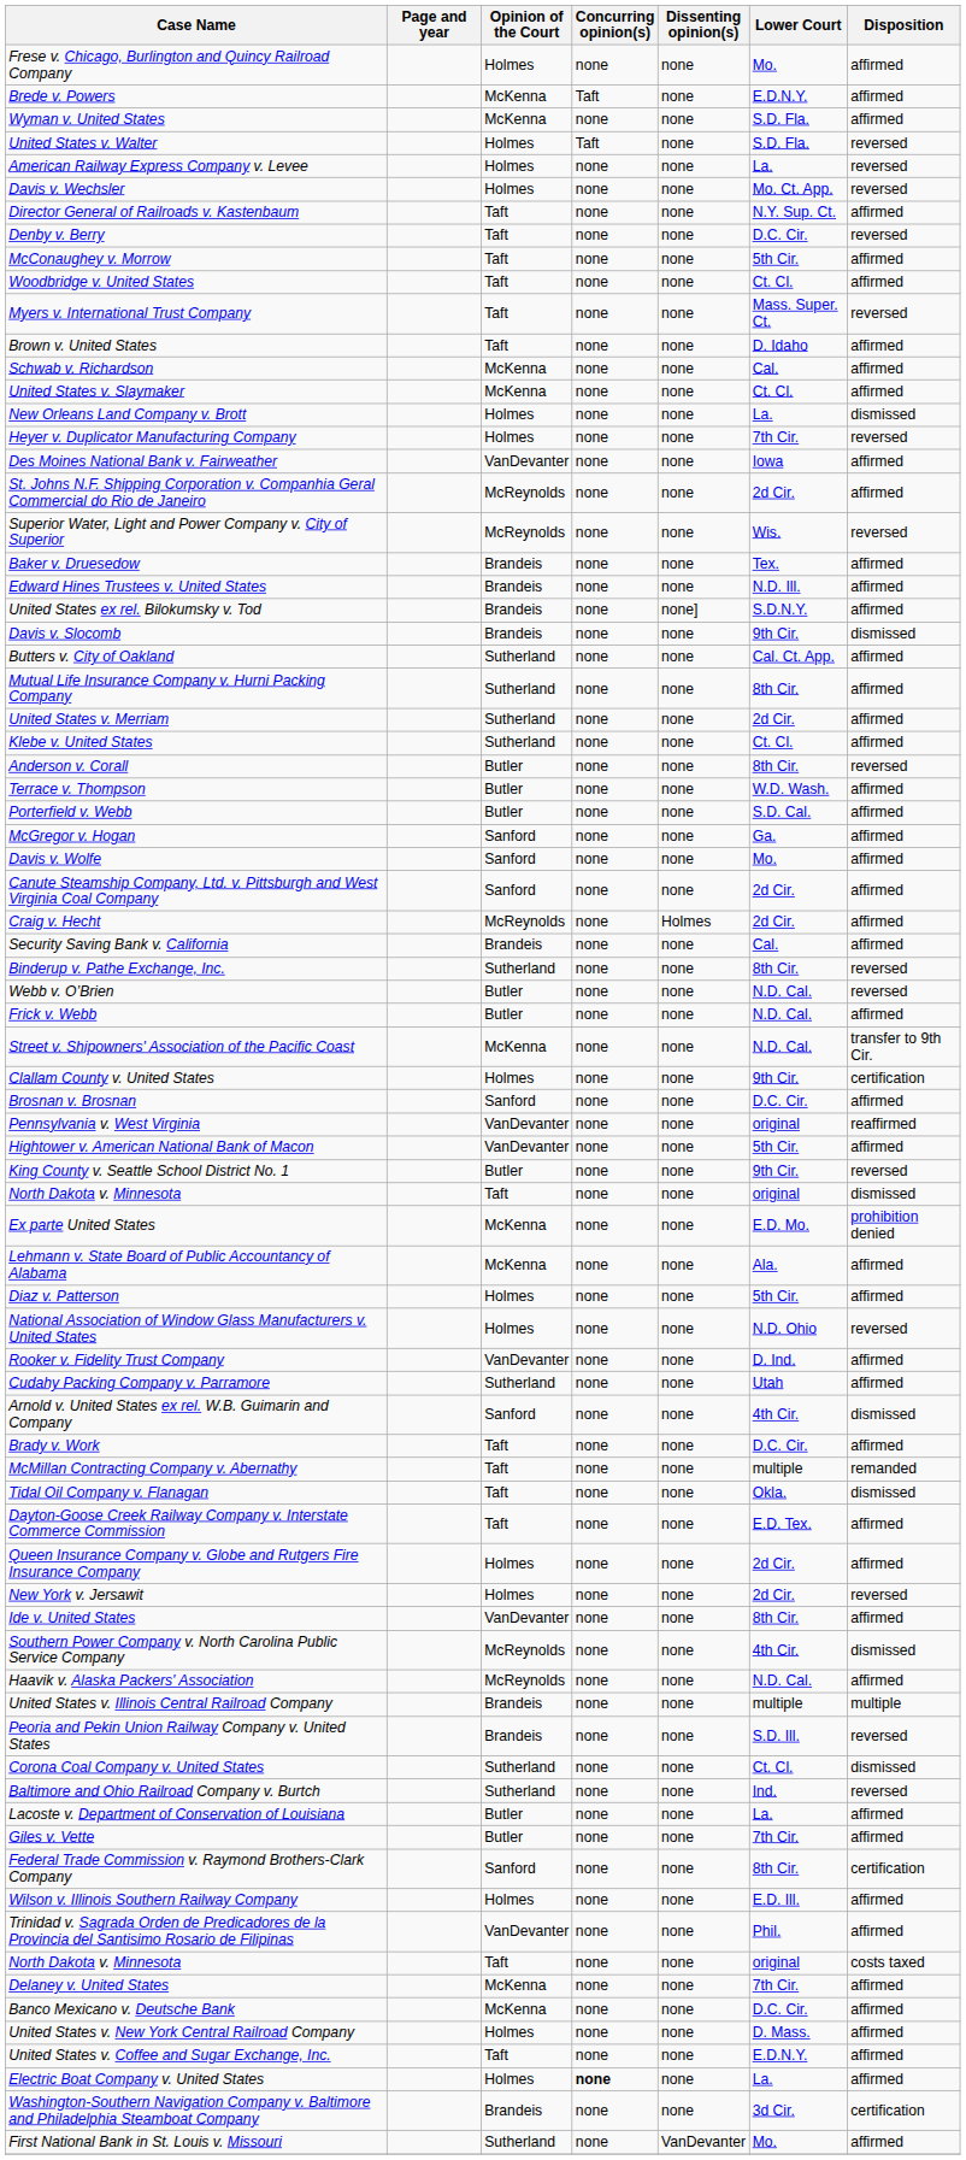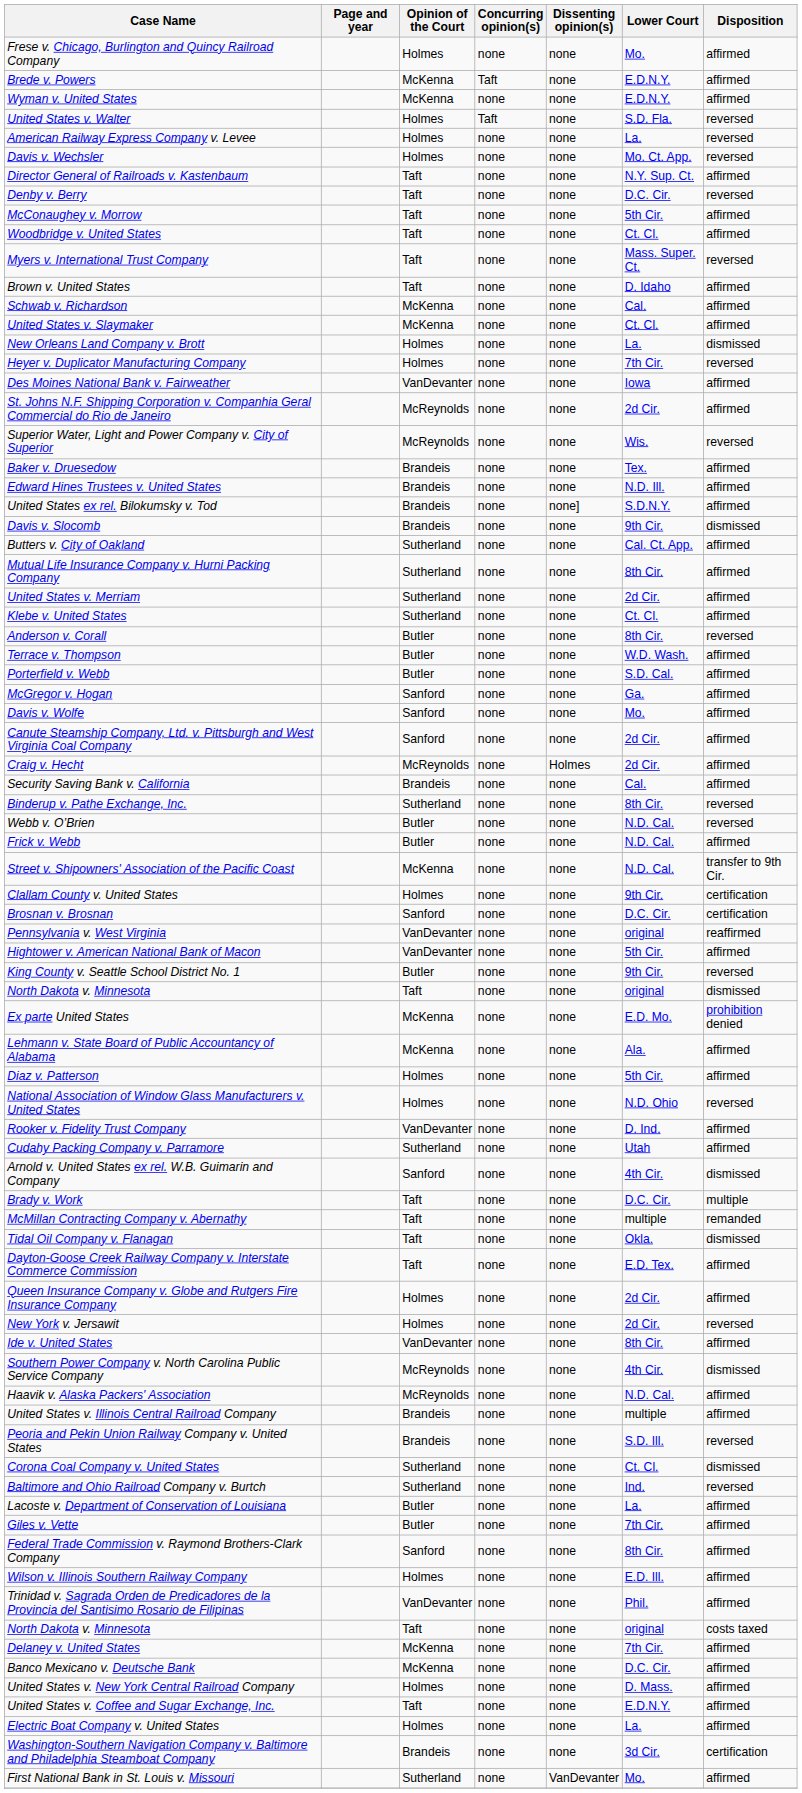 <table class="wikitable sortable">
 <tr>
 <th scope="col" style="width: 410px;">Case Name</th>
 <th scope="col" style="width: 95px;">Page and year</th>
 <th scope="col" style="width: 10px;">Opinion of the Court</th>
 <th scope="col" style="width: 10px;">Concurring opinion(s)</th>
 <th scope="col" style="width: 10px;">Dissenting opinion(s)</th>
 <th scope="col" style="width: 100px;">Lower Court</th>
 <th scope="col" style="width: 116px;">Disposition</th>
 </tr>
 <tr>
 <td><em>Frese v. <a href='#'>Chicago, Burlington and Quincy Railroad</a> Company</em></td>
 <td align="right"></td>
 <td>Holmes</td>
 <td>none</td>
 <td>none</td>
 <td><a href='#'>Mo.</a></td>
 <td>affirmed</td>
 </tr>
 <tr>
 <td><em><a href='#'>Brede v. Powers</a></em></td>
 <td align="right"></td>
 <td>McKenna</td>
 <td>Taft</td>
 <td>none</td>
 <td><a href='#'>E.D.N.Y.</a></td>
 <td>affirmed</td>
 </tr>
 <tr>
 <td><em><a href='#'>Wyman v. United States</a></em></td>
 <td align="right"></td>
 <td>McKenna</td>
 <td>none</td>
 <td>none</td>
-<td><a href='#'>S.D. Fla.</a></td>
+<td><a href='#'>E.D.N.Y.</a></td>
 <td>affirmed</td>
 </tr>
 <tr>
 <td><em><a href='#'>United States v. Walter</a></em></td>
 <td align="right"></td>
 <td>Holmes</td>
 <td>Taft</td>
 <td>none</td>
 <td><a href='#'>S.D. Fla.</a></td>
 <td>reversed</td>
 </tr>
 <tr>
 <td><em><a href='#'>American Railway Express Company</a> v. Levee</em></td>
 <td align="right"></td>
 <td>Holmes</td>
 <td>none</td>
 <td>none</td>
 <td><a href='#'>La.</a></td>
 <td>reversed</td>
 </tr>
 <tr>
 <td><em><a href='#'>Davis v. Wechsler</a></em></td>
 <td align="right"></td>
 <td>Holmes</td>
 <td>none</td>
 <td>none</td>
 <td><a href='#'>Mo. Ct. App.</a></td>
 <td>reversed</td>
 </tr>
 <tr>
 <td><em><a href='#'>Director General of Railroads v. Kastenbaum</a></em></td>
 <td align="right"></td>
 <td>Taft</td>
 <td>none</td>
 <td>none</td>
 <td><a href='#'>N.Y. Sup. Ct.</a></td>
 <td>affirmed</td>
 </tr>
 <tr>
 <td><em><a href='#'>Denby v. Berry</a></em></td>
 <td align="right"></td>
 <td>Taft</td>
 <td>none</td>
 <td>none</td>
 <td><a href='#'>D.C. Cir.</a></td>
 <td>reversed</td>
 </tr>
 <tr>
 <td><em><a href='#'>McConaughey v. Morrow</a></em></td>
 <td align="right"></td>
 <td>Taft</td>
 <td>none</td>
 <td>none</td>
 <td><a href='#'>5th Cir.</a></td>
 <td>affirmed</td>
 </tr>
 <tr>
 <td><em><a href='#'>Woodbridge v. United States</a></em></td>
 <td align="right"></td>
 <td>Taft</td>
 <td>none</td>
 <td>none</td>
 <td><a href='#'>Ct. Cl.</a></td>
 <td>affirmed</td>
 </tr>
 <tr>
 <td><em><a href='#'>Myers v. International Trust Company</a></em></td>
 <td align="right"></td>
 <td>Taft</td>
 <td>none</td>
 <td>none</td>
 <td><a href='#'>Mass. Super. Ct.</a></td>
 <td>reversed</td>
 </tr>
 <tr>
 <td><em>Brown v. United States</em></td>
 <td align="right"></td>
 <td>Taft</td>
 <td>none</td>
 <td>none</td>
 <td><a href='#'>D. Idaho</a></td>
 <td>affirmed</td>
 </tr>
 <tr>
 <td><em><a href='#'>Schwab v. Richardson</a></em></td>
 <td align="right"></td>
 <td>McKenna</td>
 <td>none</td>
 <td>none</td>
 <td><a href='#'>Cal.</a></td>
 <td>affirmed</td>
 </tr>
 <tr>
 <td><em><a href='#'>United States v. Slaymaker</a></em></td>
 <td align="right"></td>
 <td>McKenna</td>
 <td>none</td>
 <td>none</td>
 <td><a href='#'>Ct. Cl.</a></td>
 <td>affirmed</td>
 </tr>
 <tr>
 <td><em><a href='#'>New Orleans Land Company v. Brott</a></em></td>
 <td align="right"></td>
 <td>Holmes</td>
 <td>none</td>
 <td>none</td>
 <td><a href='#'>La.</a></td>
 <td>dismissed</td>
 </tr>
 <tr>
 <td><em><a href='#'>Heyer v. Duplicator Manufacturing Company</a></em></td>
 <td align="right"></td>
 <td>Holmes</td>
 <td>none</td>
 <td>none</td>
 <td><a href='#'>7th Cir.</a></td>
 <td>reversed</td>
 </tr>
 <tr>
 <td><em><a href='#'>Des Moines National Bank v. Fairweather</a></em></td>
 <td align="right"></td>
 <td>VanDevanter</td>
 <td>none</td>
 <td>none</td>
 <td><a href='#'>Iowa</a></td>
 <td>affirmed</td>
 </tr>
 <tr>
 <td><em><a href='#'>St. Johns N.F. Shipping Corporation v. Companhia Geral Commercial do Rio de Janeiro</a></em></td>
 <td align="right"></td>
 <td>McReynolds</td>
 <td>none</td>
 <td>none</td>
 <td><a href='#'>2d Cir.</a></td>
 <td>affirmed</td>
 </tr>
 <tr>
 <td><em>Superior Water, Light and Power Company v. <a href='#'>City of Superior</a></em></td>
 <td align="right"></td>
 <td>McReynolds</td>
 <td>none</td>
 <td>none</td>
 <td><a href='#'>Wis.</a></td>
 <td>reversed</td>
 </tr>
 <tr>
 <td><em><a href='#'>Baker v. Druesedow</a></em></td>
 <td align="right"></td>
 <td>Brandeis</td>
 <td>none</td>
 <td>none</td>
 <td><a href='#'>Tex.</a></td>
 <td>affirmed</td>
 </tr>
 <tr>
 <td><em><a href='#'>Edward Hines Trustees v. United States</a></em></td>
 <td align="right"></td>
 <td>Brandeis</td>
 <td>none</td>
 <td>none</td>
 <td><a href='#'>N.D. Ill.</a></td>
 <td>affirmed</td>
 </tr>
 <tr>
 <td><em>United States <a href='#'>ex rel.</a> Bilokumsky v. Tod</em></td>
 <td align="right"></td>
 <td>Brandeis</td>
 <td>none</td>
 <td>none]</td>
 <td><a href='#'>S.D.N.Y.</a></td>
 <td>affirmed</td>
 </tr>
 <tr>
 <td><em><a href='#'>Davis v. Slocomb</a></em></td>
 <td align="right"></td>
 <td>Brandeis</td>
 <td>none</td>
 <td>none</td>
 <td><a href='#'>9th Cir.</a></td>
 <td>dismissed</td>
 </tr>
 <tr>
 <td><em>Butters v. <a href='#'>City of Oakland</a></em></td>
 <td align="right"></td>
 <td>Sutherland</td>
 <td>none</td>
 <td>none</td>
 <td><a href='#'>Cal. Ct. App.</a></td>
 <td>affirmed</td>
 </tr>
 <tr>
 <td><em><a href='#'>Mutual Life Insurance Company v. Hurni Packing Company</a></em></td>
 <td align="right"></td>
 <td>Sutherland</td>
 <td>none</td>
 <td>none</td>
 <td><a href='#'>8th Cir.</a></td>
 <td>affirmed</td>
 </tr>
 <tr>
 <td><em><a href='#'>United States v. Merriam</a></em></td>
 <td align="right"></td>
 <td>Sutherland</td>
 <td>none</td>
 <td>none</td>
 <td><a href='#'>2d Cir.</a></td>
 <td>affirmed</td>
 </tr>
 <tr>
 <td><em><a href='#'>Klebe v. United States</a></em></td>
 <td align="right"></td>
 <td>Sutherland</td>
 <td>none</td>
 <td>none</td>
 <td><a href='#'>Ct. Cl.</a></td>
 <td>affirmed</td>
 </tr>
 <tr>
 <td><em><a href='#'>Anderson v. Corall</a></em></td>
 <td align="right"></td>
 <td>Butler</td>
 <td>none</td>
 <td>none</td>
 <td><a href='#'>8th Cir.</a></td>
 <td>reversed</td>
 </tr>
 <tr>
 <td><em><a href='#'>Terrace v. Thompson</a></em></td>
 <td align="right"></td>
 <td>Butler</td>
 <td>none</td>
 <td>none</td>
 <td><a href='#'>W.D. Wash.</a></td>
 <td>affirmed</td>
 </tr>
 <tr>
 <td><em><a href='#'>Porterfield v. Webb</a></em></td>
 <td align="right"></td>
 <td>Butler</td>
 <td>none</td>
 <td>none</td>
 <td><a href='#'>S.D. Cal.</a></td>
 <td>affirmed</td>
 </tr>
 <tr>
 <td><em><a href='#'>McGregor v. Hogan</a></em></td>
 <td align="right"></td>
 <td>Sanford</td>
 <td>none</td>
 <td>none</td>
 <td><a href='#'>Ga.</a></td>
 <td>affirmed</td>
 </tr>
 <tr>
 <td><em><a href='#'>Davis v. Wolfe</a></em></td>
 <td align="right"></td>
 <td>Sanford</td>
 <td>none</td>
 <td>none</td>
 <td><a href='#'>Mo.</a></td>
 <td>affirmed</td>
 </tr>
 <tr>
 <td><em><a href='#'>Canute Steamship Company, Ltd. v. Pittsburgh and West Virginia Coal Company</a></em></td>
 <td align="right"></td>
 <td>Sanford</td>
 <td>none</td>
 <td>none</td>
 <td><a href='#'>2d Cir.</a></td>
 <td>affirmed</td>
 </tr>
 <tr>
 <td><em><a href='#'>Craig v. Hecht</a></em></td>
 <td align="right"></td>
 <td>McReynolds</td>
 <td>none</td>
 <td>Holmes</td>
 <td><a href='#'>2d Cir.</a></td>
 <td>affirmed</td>
 </tr>
 <tr>
 <td><em>Security Saving Bank v. <a href='#'>California</a></em></td>
 <td align="right"></td>
 <td>Brandeis</td>
 <td>none</td>
 <td>none</td>
 <td><a href='#'>Cal.</a></td>
 <td>affirmed</td>
 </tr>
 <tr>
 <td><em><a href='#'>Binderup v. Pathe Exchange, Inc.</a></em></td>
 <td align="right"></td>
 <td>Sutherland</td>
 <td>none</td>
 <td>none</td>
 <td><a href='#'>8th Cir.</a></td>
 <td>reversed</td>
 </tr>
 <tr>
 <td><em>Webb v. O’Brien</em></td>
 <td align="right"></td>
 <td>Butler</td>
 <td>none</td>
 <td>none</td>
 <td><a href='#'>N.D. Cal.</a></td>
 <td>reversed</td>
 </tr>
 <tr>
 <td><em><a href='#'>Frick v. Webb</a></em></td>
 <td align="right"></td>
 <td>Butler</td>
 <td>none</td>
 <td>none</td>
 <td><a href='#'>N.D. Cal.</a></td>
 <td>affirmed</td>
 </tr>
 <tr>
 <td><em><a href='#'>Street v. Shipowners' Association of the Pacific Coast</a></em></td>
 <td align="right"></td>
 <td>McKenna</td>
 <td>none</td>
 <td>none</td>
 <td><a href='#'>N.D. Cal.</a></td>
 <td>transfer to 9th Cir.</td>
 </tr>
 <tr>
 <td><em><a href='#'>Clallam County</a> v. United States</em></td>
 <td align="right"></td>
 <td>Holmes</td>
 <td>none</td>
 <td>none</td>
 <td><a href='#'>9th Cir.</a></td>
 <td>certification</td>
 </tr>
 <tr>
 <td><em><a href='#'>Brosnan v. Brosnan</a></em></td>
 <td align="right"></td>
 <td>Sanford</td>
 <td>none</td>
 <td>none</td>
 <td><a href='#'>D.C. Cir.</a></td>
-<td>affirmed</td>
+<td>certification</td>
 </tr>
 <tr>
 <td><em><a href='#'>Pennsylvania</a> v. <a href='#'>West Virginia</a></em></td>
 <td align="right"></td>
 <td>VanDevanter</td>
 <td>none</td>
 <td>none</td>
 <td><a href='#'>original</a></td>
 <td>reaffirmed</td>
 </tr>
 <tr>
 <td><em><a href='#'>Hightower v. American National Bank of Macon</a></em></td>
 <td align="right"></td>
 <td>VanDevanter</td>
 <td>none</td>
 <td>none</td>
 <td><a href='#'>5th Cir.</a></td>
 <td>affirmed</td>
 </tr>
 <tr>
 <td><em><a href='#'>King County</a> v. Seattle School District No. 1</em></td>
 <td align="right"></td>
 <td>Butler</td>
 <td>none</td>
 <td>none</td>
 <td><a href='#'>9th Cir.</a></td>
 <td>reversed</td>
 </tr>
 <tr>
 <td><em><a href='#'>North Dakota</a> v. <a href='#'>Minnesota</a></em></td>
 <td align="right"></td>
 <td>Taft</td>
 <td>none</td>
 <td>none</td>
 <td><a href='#'>original</a></td>
 <td>dismissed</td>
 </tr>
 <tr>
 <td><em><a href='#'>Ex parte</a> United States</em></td>
 <td align="right"></td>
 <td>McKenna</td>
 <td>none</td>
 <td>none</td>
 <td><a href='#'>E.D. Mo.</a></td>
 <td><a href='#'>prohibition</a> denied</td>
 </tr>
 <tr>
 <td><em><a href='#'>Lehmann v. State Board of Public Accountancy of Alabama</a></em></td>
 <td align="right"></td>
 <td>McKenna</td>
 <td>none</td>
 <td>none</td>
 <td><a href='#'>Ala.</a></td>
 <td>affirmed</td>
 </tr>
 <tr>
 <td><em><a href='#'>Diaz v. Patterson</a></em></td>
 <td align="right"></td>
 <td>Holmes</td>
 <td>none</td>
 <td>none</td>
 <td><a href='#'>5th Cir.</a></td>
 <td>affirmed</td>
 </tr>
 <tr>
 <td><em><a href='#'>National Association of Window Glass Manufacturers v. United States</a></em></td>
 <td align="right"></td>
 <td>Holmes</td>
 <td>none</td>
 <td>none</td>
 <td><a href='#'>N.D. Ohio</a></td>
 <td>reversed</td>
 </tr>
 <tr>
 <td><em><a href='#'>Rooker v. Fidelity Trust Company</a></em></td>
 <td align="right"></td>
 <td>VanDevanter</td>
 <td>none</td>
 <td>none</td>
 <td><a href='#'>D. Ind.</a></td>
 <td>affirmed</td>
 </tr>
 <tr>
 <td><em><a href='#'>Cudahy Packing Company v. Parramore</a></em></td>
 <td align="right"></td>
 <td>Sutherland</td>
 <td>none</td>
 <td>none</td>
 <td><a href='#'>Utah</a></td>
 <td>affirmed</td>
 </tr>
 <tr>
 <td><em>Arnold v. United States <a href='#'>ex rel.</a> W.B. Guimarin and Company</em></td>
 <td align="right"></td>
 <td>Sanford</td>
 <td>none</td>
 <td>none</td>
 <td><a href='#'>4th Cir.</a></td>
 <td>dismissed</td>
 </tr>
 <tr>
 <td><em><a href='#'>Brady v. Work</a></em></td>
 <td align="right"></td>
 <td>Taft</td>
 <td>none</td>
 <td>none</td>
 <td><a href='#'>D.C. Cir.</a></td>
-<td>affirmed</td>
+<td>multiple</td>
 </tr>
 <tr>
 <td><em><a href='#'>McMillan Contracting Company v. Abernathy</a></em></td>
 <td align="right"></td>
 <td>Taft</td>
 <td>none</td>
 <td>none</td>
 <td>multiple</td>
 <td>remanded</td>
 </tr>
 <tr>
 <td><em><a href='#'>Tidal Oil Company v. Flanagan</a></em></td>
 <td align="right"></td>
 <td>Taft</td>
 <td>none</td>
 <td>none</td>
 <td><a href='#'>Okla.</a></td>
 <td>dismissed</td>
 </tr>
 <tr>
 <td><em><a href='#'>Dayton-Goose Creek Railway Company v. Interstate Commerce Commission</a></em></td>
 <td align="right"></td>
 <td>Taft</td>
 <td>none</td>
 <td>none</td>
 <td><a href='#'>E.D. Tex.</a></td>
 <td>affirmed</td>
 </tr>
 <tr>
 <td><em><a href='#'>Queen Insurance Company v. Globe and Rutgers Fire Insurance Company</a></em></td>
 <td align="right"></td>
 <td>Holmes</td>
 <td>none</td>
 <td>none</td>
 <td><a href='#'>2d Cir.</a></td>
 <td>affirmed</td>
 </tr>
 <tr>
 <td><em><a href='#'>New York</a> v. Jersawit</em></td>
 <td align="right"></td>
 <td>Holmes</td>
 <td>none</td>
 <td>none</td>
 <td><a href='#'>2d Cir.</a></td>
 <td>reversed</td>
 </tr>
 <tr>
 <td><em><a href='#'>Ide v. United States</a></em></td>
 <td align="right"></td>
 <td>VanDevanter</td>
 <td>none</td>
 <td>none</td>
 <td><a href='#'>8th Cir.</a></td>
 <td>affirmed</td>
 </tr>
 <tr>
 <td><em><a href='#'>Southern Power Company</a> v. North Carolina Public Service Company</em></td>
 <td align="right"></td>
 <td>McReynolds</td>
 <td>none</td>
 <td>none</td>
 <td><a href='#'>4th Cir.</a></td>
 <td>dismissed</td>
 </tr>
 <tr>
 <td><em>Haavik v. <a href='#'>Alaska Packers' Association</a></em></td>
 <td align="right"></td>
 <td>McReynolds</td>
 <td>none</td>
 <td>none</td>
 <td><a href='#'>N.D. Cal.</a></td>
 <td>affirmed</td>
 </tr>
 <tr>
 <td><em>United States v. <a href='#'>Illinois Central Railroad</a> Company</em></td>
 <td align="right"></td>
 <td>Brandeis</td>
 <td>none</td>
 <td>none</td>
 <td>multiple</td>
-<td>multiple</td>
+<td>affirmed</td>
 </tr>
 <tr>
 <td><em><a href='#'>Peoria and Pekin Union Railway</a> Company v. United States</em></td>
 <td align="right"></td>
 <td>Brandeis</td>
 <td>none</td>
 <td>none</td>
 <td><a href='#'>S.D. Ill.</a></td>
 <td>reversed</td>
 </tr>
 <tr>
 <td><em><a href='#'>Corona Coal Company v. United States</a></em></td>
 <td align="right"></td>
 <td>Sutherland</td>
 <td>none</td>
 <td>none</td>
 <td><a href='#'>Ct. Cl.</a></td>
 <td>dismissed</td>
 </tr>
 <tr>
 <td><em><a href='#'>Baltimore and Ohio Railroad</a> Company v. Burtch</em></td>
 <td align="right"></td>
 <td>Sutherland</td>
 <td>none</td>
 <td>none</td>
 <td><a href='#'>Ind.</a></td>
 <td>reversed</td>
 </tr>
 <tr>
 <td><em>Lacoste v. <a href='#'>Department of Conservation of Louisiana</a></em></td>
 <td align="right"></td>
 <td>Butler</td>
 <td>none</td>
 <td>none</td>
 <td><a href='#'>La.</a></td>
 <td>affirmed</td>
 </tr>
 <tr>
 <td><em><a href='#'>Giles v. Vette</a></em></td>
 <td align="right"></td>
 <td>Butler</td>
 <td>none</td>
 <td>none</td>
 <td><a href='#'>7th Cir.</a></td>
 <td>affirmed</td>
 </tr>
 <tr>
 <td><em><a href='#'>Federal Trade Commission</a> v. Raymond Brothers-Clark Company</em></td>
 <td align="right"></td>
 <td>Sanford</td>
 <td>none</td>
 <td>none</td>
 <td><a href='#'>8th Cir.</a></td>
-<td>certification</td>
+<td>affirmed</td>
 </tr>
 <tr>
 <td><em><a href='#'>Wilson v. Illinois Southern Railway Company</a></em></td>
 <td align="right"></td>
 <td>Holmes</td>
 <td>none</td>
 <td>none</td>
 <td><a href='#'>E.D. Ill.</a></td>
 <td>affirmed</td>
 </tr>
 <tr>
 <td><em>Trinidad v. <a href='#'>Sagrada Orden de Predicadores de la Provincia del Santisimo Rosario de Filipinas</a></em></td>
 <td align="right"></td>
 <td>VanDevanter</td>
 <td>none</td>
 <td>none</td>
 <td><a href='#'>Phil.</a></td>
 <td>affirmed</td>
 </tr>
 <tr>
 <td><em><a href='#'>North Dakota</a> v. <a href='#'>Minnesota</a></em></td>
 <td align="right"></td>
 <td>Taft</td>
 <td>none</td>
 <td>none</td>
 <td><a href='#'>original</a></td>
 <td>costs taxed</td>
 </tr>
 <tr>
 <td><em><a href='#'>Delaney v. United States</a></em></td>
 <td align="right"></td>
 <td>McKenna</td>
 <td>none</td>
 <td>none</td>
 <td><a href='#'>7th Cir.</a></td>
 <td>affirmed</td>
 </tr>
 <tr>
 <td><em>Banco Mexicano v. <a href='#'>Deutsche Bank</a></em></td>
 <td align="right"></td>
 <td>McKenna</td>
 <td>none</td>
 <td>none</td>
 <td><a href='#'>D.C. Cir.</a></td>
 <td>affirmed</td>
 </tr>
 <tr>
 <td><em>United States v. <a href='#'>New York Central Railroad</a> Company</em></td>
 <td align="right"></td>
 <td>Holmes</td>
 <td>none</td>
 <td>none</td>
 <td><a href='#'>D. Mass.</a></td>
 <td>affirmed</td>
 </tr>
 <tr>
 <td><em>United States v. <a href='#'>Coffee and Sugar Exchange, Inc.</a></em></td>
 <td align="right"></td>
 <td>Taft</td>
 <td>none</td>
 <td>none</td>
 <td><a href='#'>E.D.N.Y.</a></td>
 <td>affirmed</td>
 </tr>
 <tr>
 <td><em><a href='#'>Electric Boat Company</a> v. United States</em></td>
 <td align="right"></td>
 <td>Holmes</td>
-<td><strong>none</strong></td>
+<td>none</td>
 <td>none</td>
 <td><a href='#'>La.</a></td>
 <td>affirmed</td>
 </tr>
 <tr>
 <td><em><a href='#'>Washington-Southern Navigation Company v. Baltimore and Philadelphia Steamboat Company</a></em></td>
 <td align="right"></td>
 <td>Brandeis</td>
 <td>none</td>
 <td>none</td>
 <td><a href='#'>3d Cir.</a></td>
 <td>certification</td>
 </tr>
 <tr>
 <td><em>First National Bank in St. Louis v. <a href='#'>Missouri</a></em></td>
 <td align="right"></td>
 <td>Sutherland</td>
 <td>none</td>
 <td>VanDevanter</td>
 <td><a href='#'>Mo.</a></td>
 <td>affirmed</td>
 </tr>
 <tr>
 </tr>
 </table>
